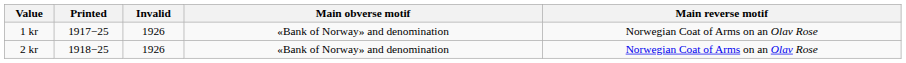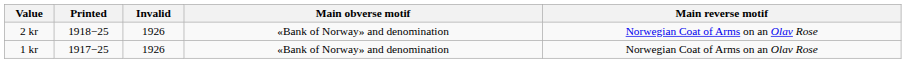 <table class="wikitable" style="width:100%; text-align:center;">
 <tr>
 <th>Value</th>
 <th>Printed</th>
 <th>Invalid</th>
 <th style="width:40%;">Main obverse motif</th>
 <th style="width:40%;">Main reverse motif</th>
 </tr>
 <tr>
+<td>2 kr</td>
+<td>1918−25</td>
+<td>1926</td>
+<td>«Bank of Norway» and denomination</td>
+<td><a href='#'>Norwegian Coat of Arms</a> on an <em><a href='#'>Olav</a> Rose</em></td>
+</tr>
+<tr>
 <td>1 kr</td>
 <td>1917−25</td>
 <td>1926</td>
 <td>«Bank of Norway» and denomination</td>
 <td>Norwegian Coat of Arms on an <em>Olav Rose</em></td>
 </tr>
-<tr>
-<td>2 kr</td>
-<td>1918−25</td>
-<td>1926</td>
-<td>«Bank of Norway» and denomination</td>
-<td><a href='#'>Norwegian Coat of Arms</a> on an <em><a href='#'>Olav</a> Rose</em></td>
-</tr>
 </table>
